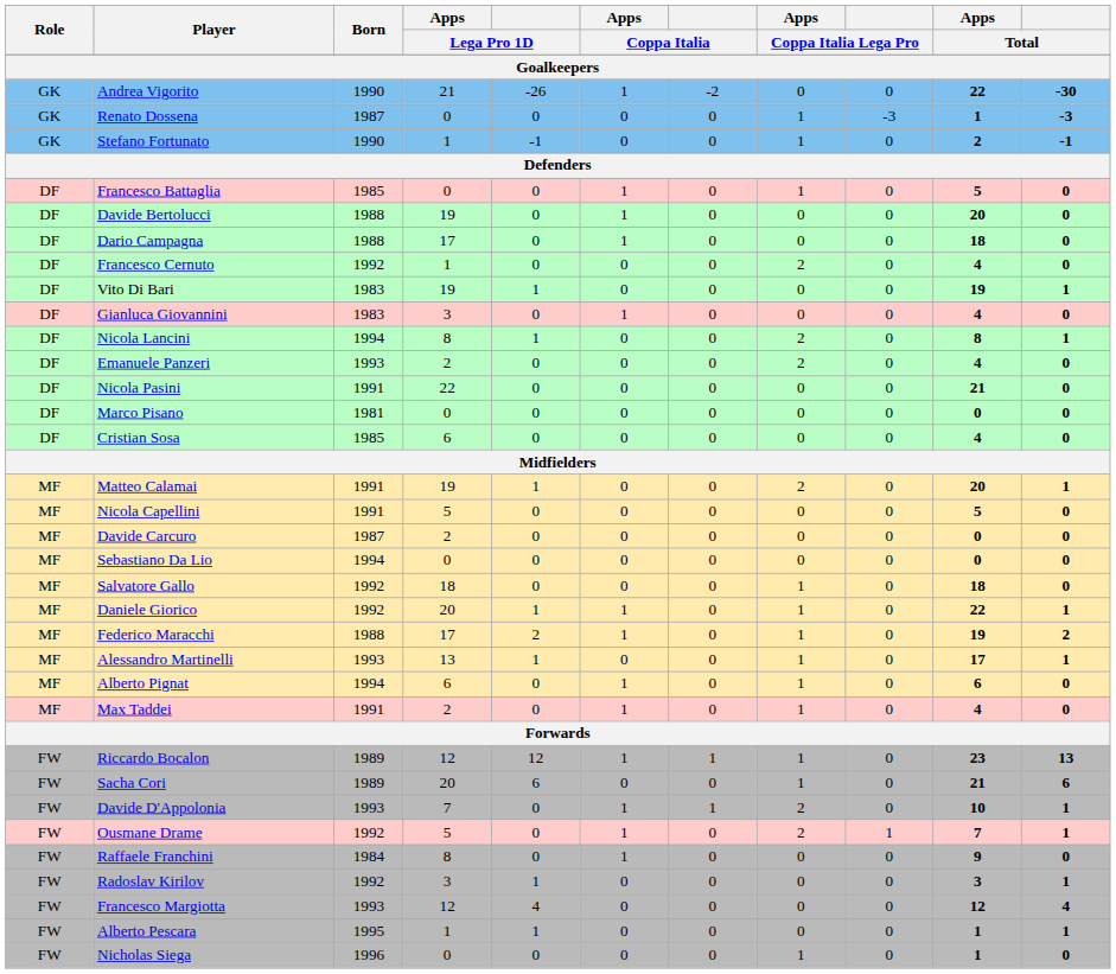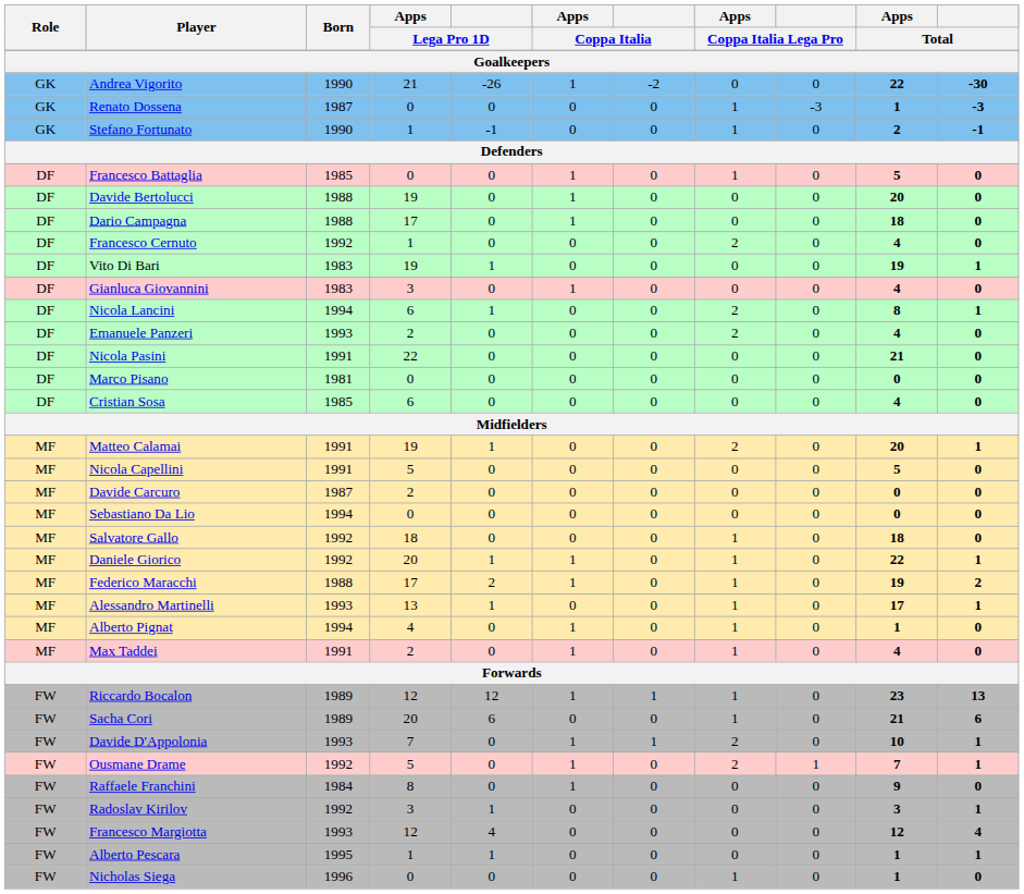 <table class="wikitable" style="text-align: center">
 <tr align="center" style="background:#9C9C9C">
 <th rowspan="2" width=8%>Role</th>
 <th rowspan="2"> Player</th>
 <th rowspan="2">Born</th>
 <th width=8%>Apps</th>
 <th width=8%></th>
 <th width=8%>Apps</th>
 <th width=8%></th>
 <th width=8%>Apps</th>
 <th width=8%></th>
 <th width=8%>Apps</th>
 <th width=8%></th>
 </tr>
 <tr>
 <th colspan="2"><a href='#'>Lega Pro 1D</a></th>
 <th colspan="2"><a href='#'>Coppa Italia</a></th>
 <th colspan="2"><a href='#'>Coppa Italia Lega Pro</a></th>
 <th colspan="2">Total</th>
 </tr>
 <tr style="background:#DCDCDC">
 </tr>
 <tr align="center" style="background:#DCDCDC">
 <th colspan="15">Goalkeepers</th>
 </tr>
 <tr align="center" style="background:#7EC0EE">
 <td>GK</td>
 <td data-sort-value="Vigorito" align=left> <a href='#'>Andrea Vigorito</a></td>
 <td>1990</td>
 <td>21</td>
 <td>-26</td>
 <td>1</td>
 <td>-2</td>
 <td>0</td>
 <td>0</td>
 <td><strong>22</strong></td>
 <td><strong>-30</strong></td>
 </tr>
 <tr align="center" style="background:#7EC0EE">
 <td>GK</td>
 <td data-sort-value="Dossena" align=left> <a href='#'>Renato Dossena</a></td>
 <td>1987</td>
 <td>0</td>
 <td>0</td>
 <td>0</td>
 <td>0</td>
 <td>1</td>
 <td>-3</td>
 <td><strong>1</strong></td>
 <td><strong>-3</strong></td>
 </tr>
 <tr align="center" style="background:#7EC0EE">
 <td>GK</td>
 <td data-sort-value="Fortunato" align=left> <a href='#'>Stefano Fortunato</a></td>
 <td>1990</td>
 <td>1</td>
 <td>-1</td>
 <td>0</td>
 <td>0</td>
 <td>1</td>
 <td>0</td>
 <td><strong>2</strong></td>
 <td><strong>-1</strong></td>
 </tr>
 <tr align="center" style="background:#7EC0EE">
 <th colspan="15">Defenders</th>
 </tr>
 <tr align="center" style="background:#FFCCCC">
 <td>DF</td>
 <td data-sort-value="Battaglia" align=left> <a href='#'>Francesco Battaglia</a></td>
 <td>1985</td>
 <td>0</td>
 <td>0</td>
 <td>1</td>
 <td>0</td>
 <td>1</td>
 <td>0</td>
 <td><strong>5</strong></td>
 <td><strong>0</strong></td>
 </tr>
 <tr align="center" style="background:#B9FFC5">
 <td>DF</td>
 <td data-sort-value="Bertolucci" align=left> <a href='#'>Davide Bertolucci</a></td>
 <td>1988</td>
 <td>19</td>
 <td>0</td>
 <td>1</td>
 <td>0</td>
 <td>0</td>
 <td>0</td>
 <td><strong>20</strong></td>
 <td><strong>0</strong></td>
 </tr>
 <tr align="center" style="background:#B9FFC5">
 <td>DF</td>
 <td data-sort-value="Campagna" align=left> <a href='#'>Dario Campagna</a></td>
 <td>1988</td>
 <td>17</td>
 <td>0</td>
 <td>1</td>
 <td>0</td>
 <td>0</td>
 <td>0</td>
 <td><strong>18</strong></td>
 <td><strong>0</strong></td>
 </tr>
 <tr align="center" style="background:#B9FFC5">
 <td>DF</td>
 <td data-sort-value="Cernuto" align=left> <a href='#'>Francesco Cernuto</a></td>
 <td>1992</td>
 <td>1</td>
 <td>0</td>
 <td>0</td>
 <td>0</td>
 <td>2</td>
 <td>0</td>
 <td><strong>4</strong></td>
 <td><strong>0</strong></td>
 </tr>
 <tr align="center" style="background:#B9FFC5">
 <td>DF</td>
 <td data-sort-value="Di Bari" align=left> Vito Di Bari</td>
 <td>1983</td>
 <td>19</td>
 <td>1</td>
 <td>0</td>
 <td>0</td>
 <td>0</td>
 <td>0</td>
 <td><strong>19</strong></td>
 <td><strong>1</strong></td>
 </tr>
 <tr align="center" style="background:#FFCCCC">
 <td>DF</td>
 <td data-sort-value="Giovannini" align=left> <a href='#'>Gianluca Giovannini</a></td>
 <td>1983</td>
 <td>3</td>
 <td>0</td>
 <td>1</td>
 <td>0</td>
 <td>0</td>
 <td>0</td>
 <td><strong>4</strong></td>
 <td><strong>0</strong></td>
 </tr>
 <tr align="center" style="background:#B9FFC5">
 <td>DF</td>
 <td data-sort-value="Lancini" align=left> <a href='#'>Nicola Lancini</a></td>
 <td>1994</td>
-<td>8</td>
+<td>6</td>
 <td>1</td>
 <td>0</td>
 <td>0</td>
 <td>2</td>
 <td>0</td>
 <td><strong>8</strong></td>
 <td><strong>1</strong></td>
 </tr>
 <tr align="center" style="background:#B9FFC5">
 <td>DF</td>
 <td data-sort-value="Panzeri" align=left> <a href='#'>Emanuele Panzeri</a></td>
 <td>1993</td>
 <td>2</td>
 <td>0</td>
 <td>0</td>
 <td>0</td>
 <td>2</td>
 <td>0</td>
 <td><strong>4</strong></td>
 <td><strong>0</strong></td>
 </tr>
 <tr align="center" style="background:#B9FFC5">
 <td>DF</td>
 <td data-sort-value="Pasini" align=left> <a href='#'>Nicola Pasini</a></td>
 <td>1991</td>
 <td>22</td>
 <td>0</td>
 <td>0</td>
 <td>0</td>
 <td>0</td>
 <td>0</td>
 <td><strong>21</strong></td>
 <td><strong>0</strong></td>
 </tr>
 <tr align="center" style="background:#B9FFC5">
 <td>DF</td>
 <td data-sort-value="Pisano" align=left> <a href='#'>Marco Pisano</a></td>
 <td>1981</td>
 <td>0</td>
 <td>0</td>
 <td>0</td>
 <td>0</td>
 <td>0</td>
 <td>0</td>
 <td><strong>0</strong></td>
 <td><strong>0</strong></td>
 </tr>
 <tr align="center" style="background:#B9FFC5">
 <td>DF</td>
 <td data-sort-value="Sosa" align=left> <a href='#'>Cristian Sosa</a></td>
 <td>1985</td>
 <td>6</td>
 <td>0</td>
 <td>0</td>
 <td>0</td>
 <td>0</td>
 <td>0</td>
 <td><strong>4</strong></td>
 <td><strong>0</strong></td>
 </tr>
 <tr align="center" style="background:#B9FFC5">
 <th colspan="15">Midfielders</th>
 </tr>
 <tr align="center" style="background:#FFEBAD">
 <td>MF</td>
 <td data-sort-value="Calamai" align=left> <a href='#'>Matteo Calamai</a></td>
 <td>1991</td>
 <td>19</td>
 <td>1</td>
 <td>0</td>
 <td>0</td>
 <td>2</td>
 <td>0</td>
 <td><strong>20</strong></td>
 <td><strong>1</strong></td>
 </tr>
 <tr align="center" style="background:#FFEBAD">
 <td>MF</td>
 <td data-sort-value="Capellini" align=left> <a href='#'>Nicola Capellini</a></td>
 <td>1991</td>
 <td>5</td>
 <td>0</td>
 <td>0</td>
 <td>0</td>
 <td>0</td>
 <td>0</td>
 <td><strong>5</strong></td>
 <td><strong>0</strong></td>
 </tr>
 <tr align="center" style="background:#FFEBAD">
 <td>MF</td>
 <td data-sort-value="Carcuro" align=left> <a href='#'>Davide Carcuro</a></td>
 <td>1987</td>
 <td>2</td>
 <td>0</td>
 <td>0</td>
 <td>0</td>
 <td>0</td>
 <td>0</td>
 <td><strong>0</strong></td>
 <td><strong>0</strong></td>
 </tr>
 <tr align="center" style="background:#FFEBAD">
 <td>MF</td>
 <td data-sort-value="Da Lio" align=left> <a href='#'>Sebastiano Da Lio</a></td>
 <td>1994</td>
 <td>0</td>
 <td>0</td>
 <td>0</td>
 <td>0</td>
 <td>0</td>
 <td>0</td>
 <td><strong>0</strong></td>
 <td><strong>0</strong></td>
 </tr>
 <tr align="center" style="background:#FFEBAD">
 <td>MF</td>
 <td data-sort-value="Gallo" align=left> <a href='#'>Salvatore Gallo</a></td>
 <td>1992</td>
 <td>18</td>
 <td>0</td>
 <td>0</td>
 <td>0</td>
 <td>1</td>
 <td>0</td>
 <td><strong>18</strong></td>
 <td><strong>0</strong></td>
 </tr>
 <tr align="center" style="background:#FFEBAD">
 <td>MF</td>
 <td data-sort-value="Giorico" align=left> <a href='#'>Daniele Giorico</a></td>
 <td>1992</td>
 <td>20</td>
 <td>1</td>
 <td>1</td>
 <td>0</td>
 <td>1</td>
 <td>0</td>
 <td><strong>22</strong></td>
 <td><strong>1</strong></td>
 </tr>
 <tr align="center" style="background:#FFEBAD">
 <td>MF</td>
 <td data-sort-value="Maracchi" align=left> <a href='#'>Federico Maracchi</a></td>
 <td>1988</td>
 <td>17</td>
 <td>2</td>
 <td>1</td>
 <td>0</td>
 <td>1</td>
 <td>0</td>
 <td><strong>19</strong></td>
 <td><strong>2</strong></td>
 </tr>
 <tr align="center" style="background:#FFEBAD">
 <td>MF</td>
 <td data-sort-value="Martinelli" align=left> <a href='#'>Alessandro Martinelli</a></td>
 <td>1993</td>
 <td>13</td>
 <td>1</td>
 <td>0</td>
 <td>0</td>
 <td>1</td>
 <td>0</td>
 <td><strong>17</strong></td>
 <td><strong>1</strong></td>
 </tr>
 <tr align="center" style="background:#FFEBAD">
 <td>MF</td>
 <td data-sort-value="Pignat" align=left> <a href='#'>Alberto Pignat</a></td>
 <td>1994</td>
-<td>6</td>
+<td>4</td>
 <td>0</td>
 <td>1</td>
 <td>0</td>
 <td>1</td>
 <td>0</td>
-<td><strong>6</strong></td>
+<td><strong>1</strong></td>
 <td><strong>0</strong></td>
 </tr>
 <tr align="center" style="background:#FFCCCC">
 <td>MF</td>
 <td data-sort-value="Taddei" align=left> <a href='#'>Max Taddei</a></td>
 <td>1991</td>
 <td>2</td>
 <td>0</td>
 <td>1</td>
 <td>0</td>
 <td>1</td>
 <td>0</td>
 <td><strong>4</strong></td>
 <td><strong>0</strong></td>
 </tr>
 <tr align="center" style="background:#FFEBAD">
 <th colspan="15">Forwards</th>
 </tr>
 <tr align="center" style="background:#BABABA">
 <td>FW</td>
 <td data-sort-value="Bocalon" align=left> <a href='#'>Riccardo Bocalon</a></td>
 <td>1989</td>
 <td>12</td>
 <td>12</td>
 <td>1</td>
 <td>1</td>
 <td>1</td>
 <td>0</td>
 <td><strong>23</strong></td>
 <td><strong>13</strong></td>
 </tr>
 <tr align="center" style="background:#BABABA">
 <td>FW</td>
 <td data-sort-value="Cori" align=left> <a href='#'>Sacha Cori</a></td>
 <td>1989</td>
 <td>20</td>
 <td>6</td>
 <td>0</td>
 <td>0</td>
 <td>1</td>
 <td>0</td>
 <td><strong>21</strong></td>
 <td><strong>6</strong></td>
 </tr>
 <tr align="center" style="background:#BABABA">
 <td>FW</td>
 <td data-sort-value="D’Appolonia" align=left> <a href='#'>Davide D'Appolonia</a></td>
 <td>1993</td>
 <td>7</td>
 <td>0</td>
 <td>1</td>
 <td>1</td>
 <td>2</td>
 <td>0</td>
 <td><strong>10</strong></td>
 <td><strong>1</strong></td>
 </tr>
 <tr align="center" style="background:#FFCCCC">
 <td>FW</td>
 <td data-sort-value="Drame" align=left> <a href='#'>Ousmane Drame</a></td>
 <td>1992</td>
 <td>5</td>
 <td>0</td>
 <td>1</td>
 <td>0</td>
 <td>2</td>
 <td>1</td>
 <td><strong>7</strong></td>
 <td><strong>1</strong></td>
 </tr>
 <tr align="center" style="background:#BABABA">
 <td>FW</td>
 <td data-sort-value="Franchini" align=left> <a href='#'>Raffaele Franchini</a></td>
 <td>1984</td>
 <td>8</td>
 <td>0</td>
 <td>1</td>
 <td>0</td>
 <td>0</td>
 <td>0</td>
 <td><strong>9</strong></td>
 <td><strong>0</strong></td>
 </tr>
 <tr align="center" style="background:#BABABA">
 <td>FW</td>
 <td data-sort-value="Kirilov" align=left> <a href='#'>Radoslav Kirilov</a></td>
 <td>1992</td>
 <td>3</td>
 <td>1</td>
 <td>0</td>
 <td>0</td>
 <td>0</td>
 <td>0</td>
 <td><strong>3</strong></td>
 <td><strong>1</strong></td>
 </tr>
 <tr align="center" style="background:#BABABA">
 <td>FW</td>
 <td data-sort-value="Margiotta" align=left> <a href='#'>Francesco Margiotta</a></td>
 <td>1993</td>
 <td>12</td>
 <td>4</td>
 <td>0</td>
 <td>0</td>
 <td>0</td>
 <td>0</td>
 <td><strong>12</strong></td>
 <td><strong>4</strong></td>
 </tr>
 <tr align="center" style="background:#BABABA">
 <td>FW</td>
 <td data-sort-value="Pescara" align=left> <a href='#'>Alberto Pescara</a></td>
 <td>1995</td>
 <td>1</td>
 <td>1</td>
 <td>0</td>
 <td>0</td>
 <td>0</td>
 <td>0</td>
 <td><strong>1</strong></td>
 <td><strong>1</strong></td>
 </tr>
 <tr align="center" style="background:#BABABA">
 <td>FW</td>
 <td data-sort-value="Siega" align=left> <a href='#'>Nicholas Siega</a></td>
 <td>1996</td>
 <td>0</td>
 <td>0</td>
 <td>0</td>
 <td>0</td>
 <td>1</td>
 <td>0</td>
 <td><strong>1</strong></td>
 <td><strong>0</strong></td>
 </tr>
 </table>
